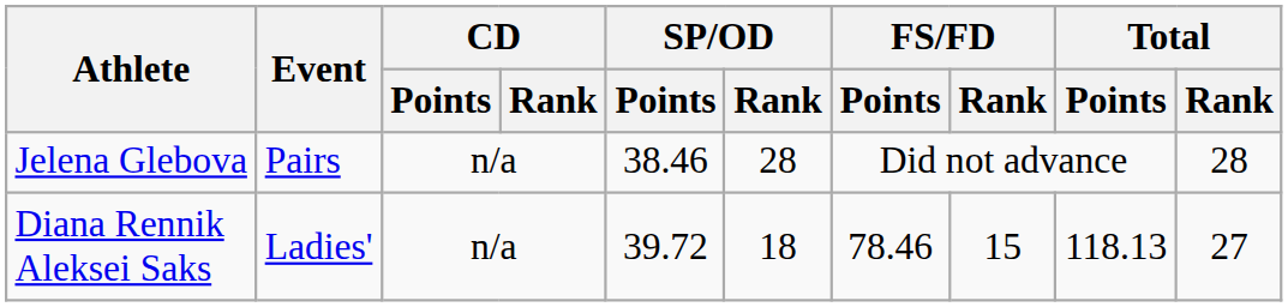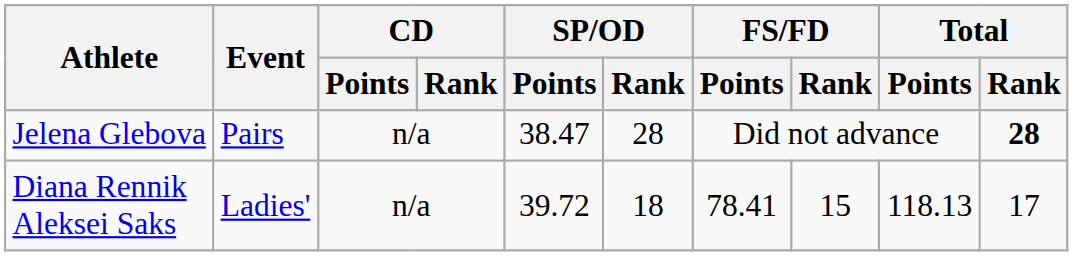 <table class="wikitable" style="font-size:90%">
 <tr>
 <th rowspan="2">Athlete</th>
 <th rowspan="2">Event</th>
 <th colspan="2">CD</th>
 <th colspan="2">SP/OD</th>
 <th colspan="2">FS/FD</th>
 <th colspan="2">Total</th>
 </tr>
 <tr>
 <th>Points</th>
 <th>Rank</th>
 <th>Points</th>
 <th>Rank</th>
 <th>Points</th>
 <th>Rank</th>
 <th>Points</th>
 <th>Rank</th>
 </tr>
 <tr>
 <td><a href='#'>Jelena Glebova</a></td>
 <td><a href='#'>Pairs</a></td>
 <td colspan=2 align="center">n/a</td>
-<td align="center">38.46</td>
+<td align="center">38.47</td>
 <td align="center">28</td>
 <td colspan=3 align="center">Did not advance</td>
-<td align="center">28</td>
+<td align="center"><strong>28</strong></td>
 </tr>
 <tr>
 <td><a href='#'>Diana Rennik</a><br> <a href='#'>Aleksei Saks</a></td>
 <td><a href='#'>Ladies'</a></td>
 <td colspan=2 align="center">n/a</td>
 <td align="center">39.72</td>
 <td align="center">18</td>
-<td align="center">78.46</td>
+<td align="center">78.41</td>
 <td align="center">15</td>
 <td align="center">118.13</td>
-<td align="center">27</td>
+<td align="center">17</td>
 </tr>
 </table>
